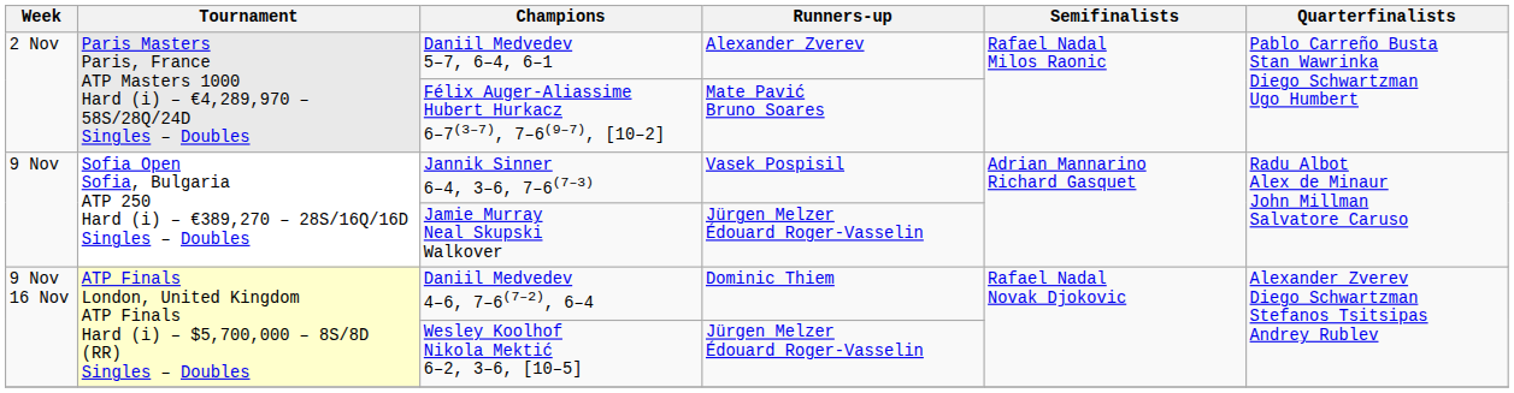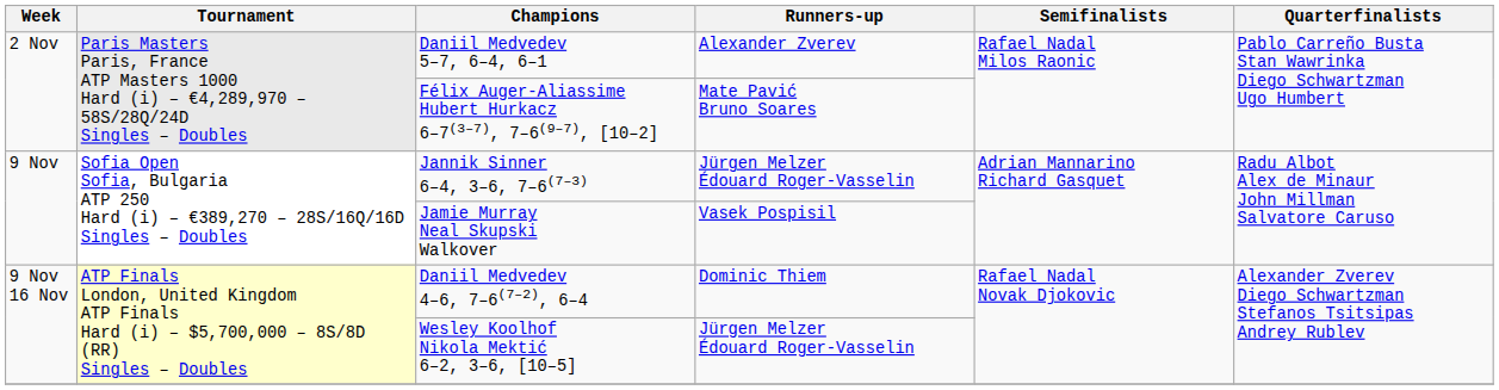 <table class=wikitable style=font-size:95%>
 <tr>
 <th style="width:48px;">Week</th>
 <th style="width:250px;">Tournament</th>
 <th style="width:205px;">Champions</th>
 <th style="width:205px;">Runners-up</th>
 <th style="width:190px;">Semifinalists</th>
 <th style="width:190px;">Quarterfinalists</th>
 </tr>
 <tr valign=top>
 <td rowspan=2>2 Nov</td>
 <td style="background:#e9e9e9;" rowspan="2"><a href='#'>Paris Masters</a><br> Paris, France<br>ATP Masters 1000<br>Hard (i) – €4,289,970 – 58S/28Q/24D<br> <a href='#'>Singles</a> – <a href='#'>Doubles</a></td>
 <td> <a href='#'>Daniil Medvedev</a><br>5–7, 6–4, 6–1</td>
 <td> <a href='#'>Alexander Zverev</a></td>
 <td rowspan=2> <a href='#'>Rafael Nadal</a>  <br>   <a href='#'>Milos Raonic</a></td>
 <td rowspan=2> <a href='#'>Pablo Carreño Busta</a> <br>  <a href='#'>Stan Wawrinka</a> <br>  <a href='#'>Diego Schwartzman</a> <br>  <a href='#'>Ugo Humbert</a></td>
 </tr>
 <tr valign=top>
 <td> <a href='#'>Félix Auger-Aliassime</a> <br>  <a href='#'>Hubert Hurkacz</a> <br>6–7<sup>(3–7)</sup>, 7–6<sup>(9–7)</sup>, [10–2]</td>
 <td> <a href='#'>Mate Pavić</a> <br>  <a href='#'>Bruno Soares</a></td>
 </tr>
 <tr valign=top>
 <td rowspan=2>9 Nov</td>
 <td style="background:#fff;" rowspan="2"><a href='#'>Sofia Open</a><br> <a href='#'>Sofia</a>, Bulgaria<br>ATP 250<br>Hard (i) – €389,270 – 28S/16Q/16D<br> <a href='#'>Singles</a> – <a href='#'>Doubles</a></td>
 <td> <a href='#'>Jannik Sinner</a><br>6–4, 3–6, 7–6<sup>(7–3)</sup></td>
-<td> <a href='#'>Vasek Pospisil</a></td>
+<td> <a href='#'>Jürgen Melzer</a> <br>  <a href='#'>Édouard Roger-Vasselin</a></td>
 <td rowspan=2> <a href='#'>Adrian Mannarino</a> <br>  <a href='#'>Richard Gasquet</a></td>
 <td rowspan=2> <a href='#'>Radu Albot</a> <br> <a href='#'>Alex de Minaur</a><br> <a href='#'>John Millman</a> <br>  <a href='#'>Salvatore Caruso</a></td>
 </tr>
 <tr valign=top>
 <td> <a href='#'>Jamie Murray</a> <br>  <a href='#'>Neal Skupski</a> <br> Walkover</td>
-<td> <a href='#'>Jürgen Melzer</a> <br>  <a href='#'>Édouard Roger-Vasselin</a></td>
+<td> <a href='#'>Vasek Pospisil</a></td>
 </tr>
 <tr valign=top>
 <td rowspan=2>9 Nov<br>16 Nov</td>
 <td bgcolor=#ffffcc rowspan="2"><a href='#'>ATP Finals</a><br> London, United Kingdom<br>ATP Finals<br>Hard (i) – $5,700,000 – 8S/8D (RR)<br> <a href='#'>Singles</a> – <a href='#'>Doubles</a></td>
 <td> <a href='#'>Daniil Medvedev</a><br>4–6, 7–6<sup>(7–2)</sup>, 6–4</td>
 <td> <a href='#'>Dominic Thiem</a></td>
 <td rowspan="2"> <a href='#'>Rafael Nadal</a> <br>  <a href='#'>Novak Djokovic</a></td>
 <td rowspan="2"> <a href='#'>Alexander Zverev</a><br>  <a href='#'>Diego Schwartzman</a> <br> <a href='#'>Stefanos Tsitsipas</a> <br>  <a href='#'>Andrey Rublev</a></td>
 </tr>
 <tr valign=top>
 <td> <a href='#'>Wesley Koolhof</a> <br>  <a href='#'>Nikola Mektić</a> <br> 6–2, 3–6, [10–5]</td>
 <td> <a href='#'>Jürgen Melzer</a> <br>  <a href='#'>Édouard Roger-Vasselin</a></td>
 </tr>
 <tr valign=top>
 </tr>
 </table>
